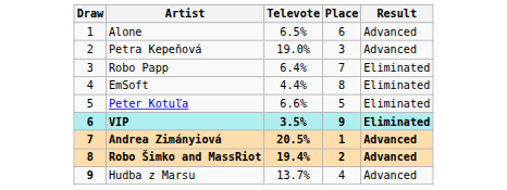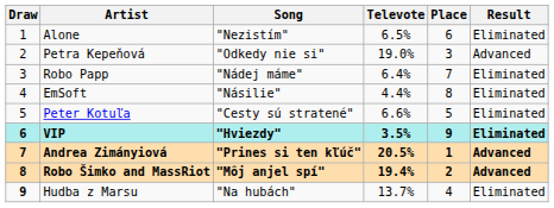 <table class="sortable wikitable" style="margin: 1em auto 1em auto; text-align:center;">
 <tr>
 <th>Draw</th>
 <th>Artist</th>
+<th>Song</th>
 <th>Televote</th>
 <th>Place</th>
 <th>Result</th>
 </tr>
 <tr>
 <td>1</td>
 <td align="left">Alone</td>
+<td align="left">"Nezistím"</td>
 <td>6.5%</td>
 <td>6</td>
-<td align="left">Advanced</td>
+<td align="left">Eliminated</td>
 </tr>
 <tr>
 <td>2</td>
 <td align="left">Petra Kepeňová</td>
+<td align="left">"Odkedy nie si"</td>
 <td>19.0%</td>
 <td>3</td>
 <td align="left">Advanced</td>
 </tr>
 <tr>
 <td>3</td>
 <td align="left">Robo Papp</td>
+<td align="left">"Nádej máme"</td>
 <td>6.4%</td>
 <td>7</td>
 <td align="left">Eliminated</td>
 </tr>
 <tr>
 <td>4</td>
 <td align="left">EmSoft</td>
+<td align="left">"Násilie"</td>
 <td>4.4%</td>
 <td>8</td>
 <td align="left">Eliminated</td>
 </tr>
 <tr>
 <td>5</td>
 <td align="left"><a href='#'>Peter Kotuľa</a></td>
+<td align="left">"Cesty sú stratené"</td>
 <td>6.6%</td>
 <td>5</td>
 <td align="left">Eliminated</td>
 </tr>
 <tr style="font-weight:bold; background:paleturquoise;">
 <td>6</td>
 <td align="left">VIP</td>
+<td align="left">"Hviezdy"</td>
 <td>3.5%</td>
 <td>9</td>
 <td align="left">Eliminated</td>
 </tr>
 <tr style="font-weight:bold; background:navajowhite;">
 <td>7</td>
 <td align="left">Andrea Zimányiová</td>
+<td align="left">"Prines si ten kľúč"</td>
 <td>20.5%</td>
 <td>1</td>
 <td align="left">Advanced</td>
 </tr>
 <tr style="font-weight:bold; background:navajowhite;">
 <td>8</td>
 <td align="left">Robo Šimko and MassRiot</td>
+<td align="left">"Môj anjel spí"</td>
 <td>19.4%</td>
 <td>2</td>
 <td align="left">Advanced</td>
 </tr>
 <tr>
 <td><strong>9</strong></td>
 <td align="left">Hudba z Marsu</td>
+<td align="left">"Na hubách"</td>
 <td>13.7%</td>
 <td>4</td>
-<td align="left">Advanced</td>
+<td align="left">Eliminated</td>
 </tr>
 </table>
